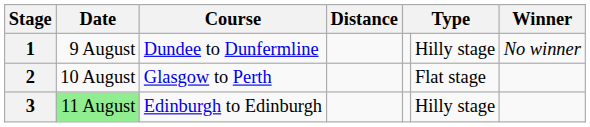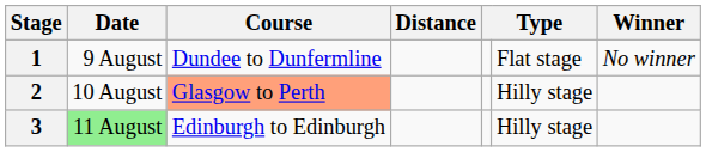 <table class="wikitable">
 <tr>
 <th scope="col">Stage</th>
 <th scope="col">Date</th>
 <th scope="col">Course</th>
 <th scope="col">Distance</th>
 <th scope="col" colspan="2">Type</th>
 <th scope="col">Winner</th>
 </tr>
 <tr>
 <th scope="row">1</th>
 <td style="text-align:right">9 August</td>
 <td><a href='#'>Dundee</a> to <a href='#'>Dunfermline</a></td>
 <td style="text-align:center;"></td>
 <td></td>
-<td>Hilly stage</td>
+<td>Flat stage</td>
 <td><em>No winner</em></td>
 </tr>
 <tr>
 <th scope="row">2</th>
 <td style="text-align:right">10 August</td>
-<td><a href='#'>Glasgow</a> to <a href='#'>Perth</a></td>
+<td style="background: lightsalmon;"><a href='#'>Glasgow</a> to <a href='#'>Perth</a></td>
 <td style="text-align:center;"></td>
 <td></td>
-<td>Flat stage</td>
+<td>Hilly stage</td>
 <td></td>
 </tr>
 <tr>
 <th scope="row">3</th>
 <td style="background: lightgreen; text-align:right">11 August</td>
 <td><a href='#'>Edinburgh</a> to Edinburgh</td>
 <td style="text-align:center;"></td>
 <td></td>
 <td>Hilly stage</td>
 <td></td>
 </tr>
 </table>
